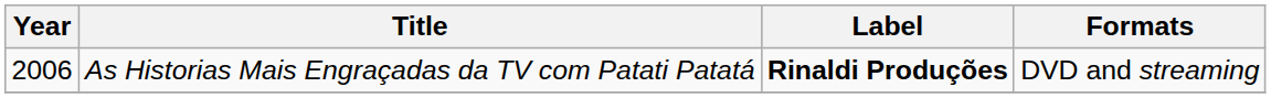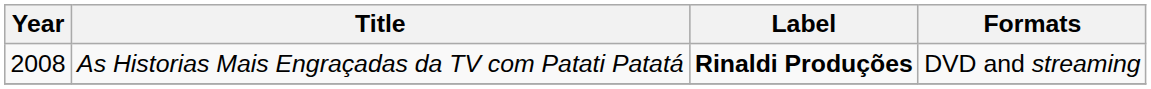 <table class="wikitable plainrowheaders">
 <tr>
 <th>Year</th>
 <th>Title</th>
 <th>Label</th>
 <th>Formats</th>
 </tr>
 <tr>
-<td>2006</td>
+<td>2008</td>
 <td><em>As Historias Mais Engraçadas da TV com Patati Patatá</em></td>
 <td><strong>Rinaldi Produções</strong></td>
 <td>DVD and <em>streaming</em></td>
 </tr>
 <tr>
 </tr>
 </table>
